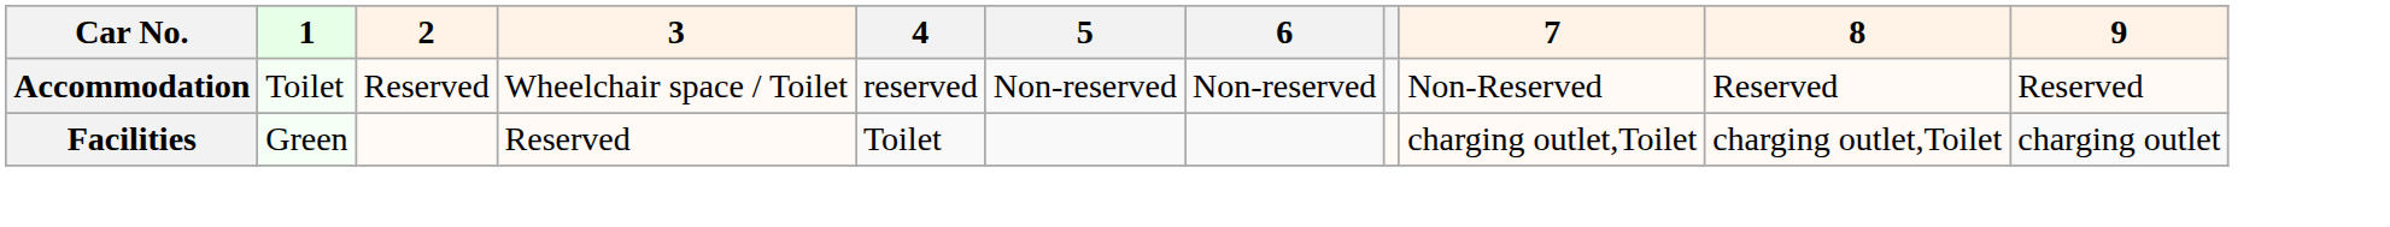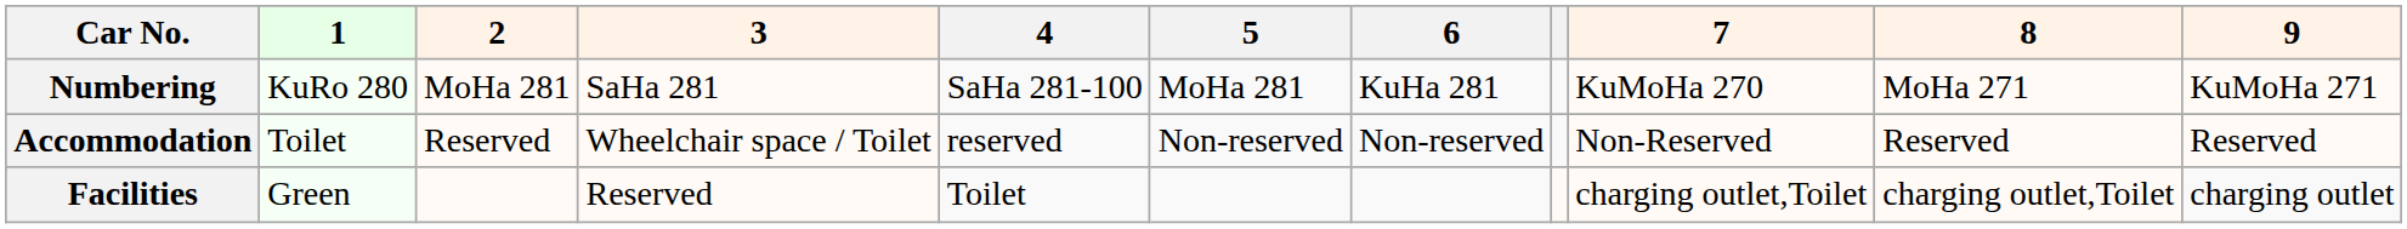 <table class="wikitable">
 <tr>
 <th>Car No.</th>
 <th style="background: #E6FFE6">1</th>
 <th style="background: #FFF2E6">2</th>
 <th style="background: #FFF2E6">3</th>
 <th>4</th>
 <th>5</th>
 <th>6</th>
 <th></th>
 <th style="background: #FFF2E6">7</th>
 <th style="background: #FFF2E6">8</th>
 <th style="background: #FFF2E6">9</th>
+</tr>
+<tr>
+<th>Numbering</th>
+<td style="background: #F5FFF5">KuRo 280</td>
+<td style="background: #FFFAF5">MoHa 281</td>
+<td style="background: #FFFAF5">SaHa 281</td>
+<td>SaHa 281-100</td>
+<td>MoHa 281</td>
+<td>KuHa 281</td>
+<td></td>
+<td style="background: #FFFAF5">KuMoHa 270</td>
+<td style="background: #FFFAF5">MoHa 271</td>
+<td style="background: #FFFAF5">KuMoHa 271</td>
 </tr>
 <tr>
 <th>Accommodation</th>
 <td style="background: #F5FFF5">Toilet</td>
 <td style="background: #FFFAF5">Reserved</td>
 <td style="background: #FFFAF5">Wheelchair space / Toilet</td>
 <td>reserved</td>
 <td>Non-reserved</td>
 <td>Non-reserved</td>
 <td></td>
 <td style="background: #FFFAF5">Non-Reserved</td>
 <td style="background: #FFFAF5">Reserved</td>
 <td style="background: #FFFAF5">Reserved</td>
 </tr>
 <tr>
 <th>Facilities</th>
 <td style="background: #F5FFF5">Green</td>
 <td style="background: #FFFAF5"></td>
 <td style="background: #FFFAF5">Reserved</td>
 <td>Toilet</td>
 <td> </td>
 <td></td>
 <td style="background: #FFFAF5"></td>
 <td style="background: #FFFAF5">charging outlet,Toilet</td>
 <td style="background: #FFFAF5">charging outlet,Toilet</td>
 <td>charging outlet</td>
 </tr>
 </table>
